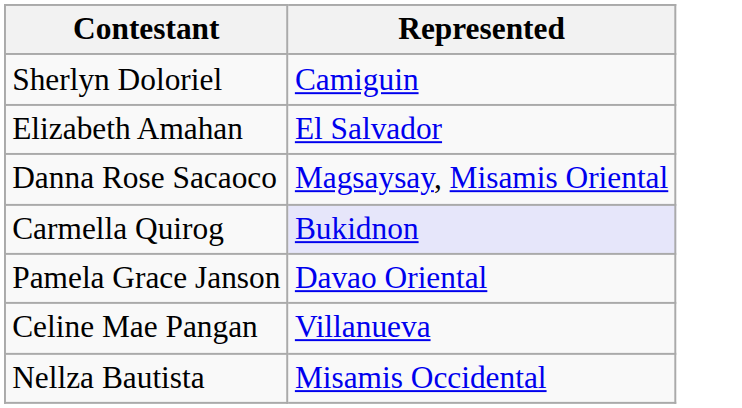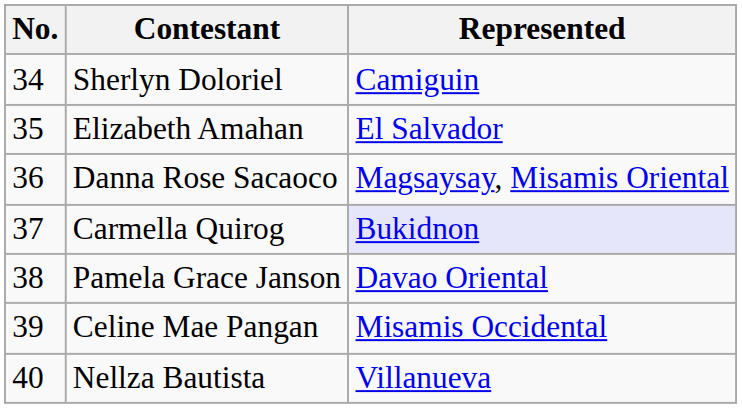 <table class="sortable wikitable">
 <tr>
+<th>No.</th>
 <th>Contestant</th>
 <th>Represented</th>
 </tr>
 <tr>
+<td>34</td>
 <td>Sherlyn Doloriel</td>
 <td><a href='#'>Camiguin</a></td>
 </tr>
 <tr>
+<td>35</td>
 <td>Elizabeth Amahan</td>
 <td><a href='#'>El Salvador</a></td>
 </tr>
 <tr>
+<td>36</td>
 <td>Danna Rose Sacaoco</td>
 <td><a href='#'>Magsaysay</a>, <a href='#'>Misamis Oriental</a></td>
 </tr>
 <tr>
+<td>37</td>
 <td>Carmella Quirog</td>
 <td style="background: lavender;"><a href='#'>Bukidnon</a></td>
 </tr>
 <tr>
+<td>38</td>
 <td>Pamela Grace Janson</td>
 <td><a href='#'>Davao Oriental</a></td>
 </tr>
 <tr>
+<td>39</td>
 <td>Celine Mae Pangan</td>
+<td><a href='#'>Misamis Occidental</a></td>
+</tr>
+<tr>
+<td>40</td>
+<td>Nellza Bautista</td>
 <td><a href='#'>Villanueva</a></td>
 </tr>
-<tr>
-<td>Nellza Bautista</td>
-<td><a href='#'>Misamis Occidental</a></td>
-</tr>
 </table>
